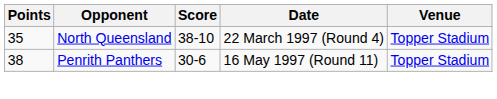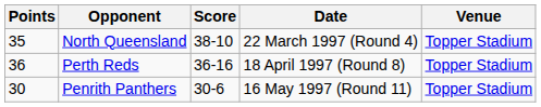 <table class="wikitable">
 <tr>
 <th>Points</th>
 <th>Opponent</th>
 <th>Score</th>
 <th>Date</th>
 <th>Venue</th>
 </tr>
 <tr>
 <td>35</td>
 <td><a href='#'>North Queensland</a></td>
 <td>38-10</td>
 <td>22 March 1997 (Round 4)</td>
 <td><a href='#'>Topper Stadium</a></td>
 </tr>
 <tr>
-<td>38</td>
+<td>36</td>
+<td><a href='#'>Perth Reds</a></td>
+<td>36-16</td>
+<td>18 April 1997 (Round 8)</td>
+<td><a href='#'>Topper Stadium</a></td>
+</tr>
+<tr>
+<td>30</td>
 <td><a href='#'>Penrith Panthers</a></td>
 <td>30-6</td>
 <td>16 May 1997 (Round 11)</td>
 <td><a href='#'>Topper Stadium</a></td>
 </tr>
 </table>
